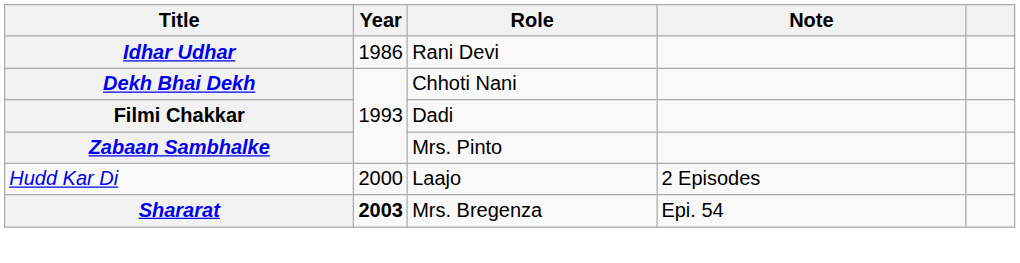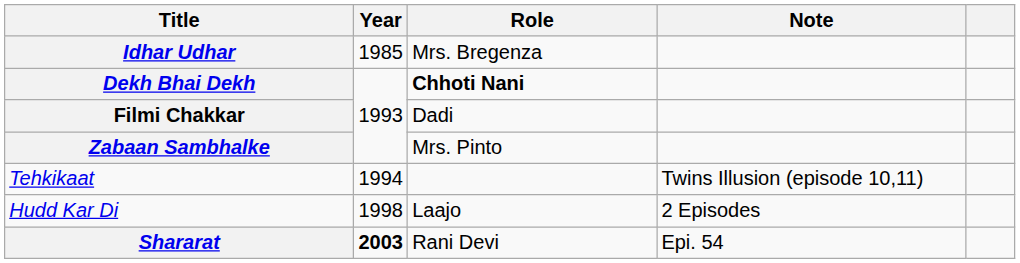 <table class="wikitable sortable plainrowheaders" style="text-align: margin;">
 <tr>
 <th scope="col" style="width: 17em;">Title</th>
 <th scope="col">Year</th>
 <th scope="col" style="width: 12em;">Role</th>
 <th scope="col" style="width: 15em;" class="unsortable">Note</th>
 <th scope="col" style="width: 2em;" class="unsortable"></th>
 </tr>
 <tr>
 <th scope="row"><em><a href='#'>Idhar Udhar</a></em></th>
-<td>1986</td>
-<td>Rani Devi</td>
+<td>1985</td>
+<td>Mrs. Bregenza</td>
 <td></td>
 <td style="text-align: center;"></td>
 </tr>
 <tr>
 <th scope="row"><em><a href='#'>Dekh Bhai Dekh</a></em></th>
 <td Rowspan="3">1993</td>
-<td>Chhoti Nani</td>
+<td><strong>Chhoti Nani</strong></td>
 <td></td>
 <td style="text-align: center;"></td>
 </tr>
 <tr>
 <th scope="row">Filmi Chakkar</th>
 <td>Dadi</td>
 <td></td>
 <td style="text-align: center;"></td>
 </tr>
 <tr>
 <th scope="row"><em><a href='#'>Zabaan Sambhalke</a></em></th>
 <td>Mrs. Pinto</td>
 <td></td>
 <td style="text-align: center;"></td>
 </tr>
 <tr>
+<td scope="row"><em><a href='#'>Tehkikaat</a></em></td>
+<td>1994</td>
+<td></td>
+<td>Twins Illusion (episode 10,11)</td>
+<td style="text-align: center;"></td>
+</tr>
+<tr>
 <td><em><a href='#'>Hudd Kar Di</a></em></td>
-<td>2000</td>
+<td>1998</td>
 <td>Laajo</td>
 <td>2 Episodes</td>
 <td></td>
 </tr>
 <tr>
 <th scope="row"><em><a href='#'>Shararat</a></em></th>
 <td><strong>2003</strong></td>
-<td>Mrs. Bregenza</td>
+<td>Rani Devi</td>
 <td>Epi. 54</td>
 <td style="text-align: center;"></td>
 </tr>
 </table>
